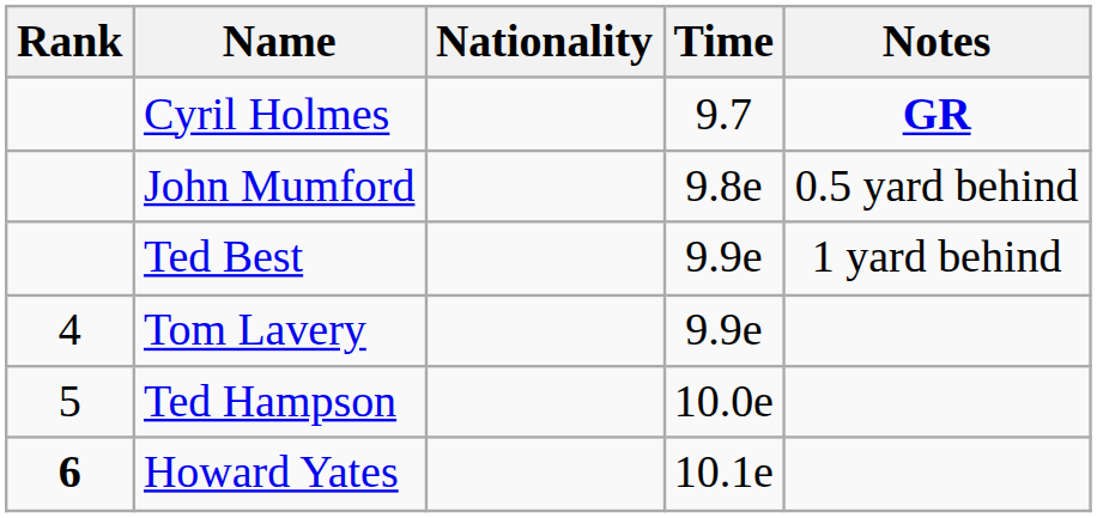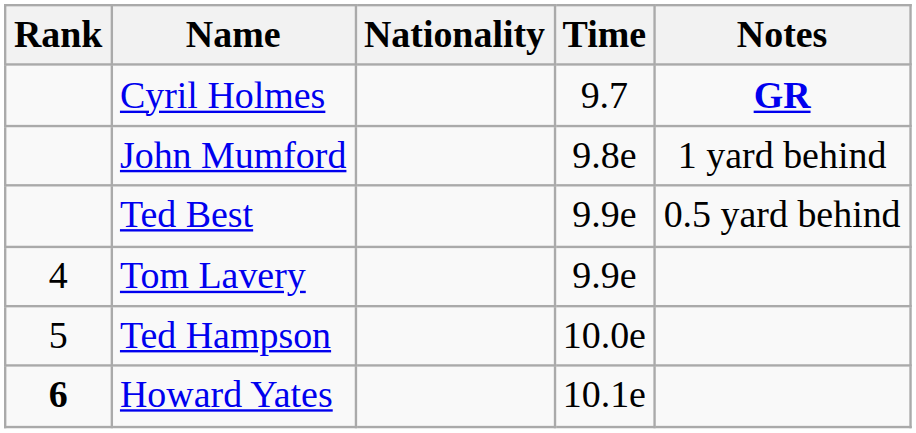 <table class="wikitable sortable" style=" text-align:center">
 <tr>
 <th>Rank</th>
 <th>Name</th>
 <th>Nationality</th>
 <th>Time</th>
 <th>Notes</th>
 </tr>
 <tr>
 <td></td>
 <td align=left><a href='#'>Cyril Holmes</a></td>
 <td align=left></td>
 <td>9.7</td>
 <td><strong><a href='#'>GR</a></strong></td>
 </tr>
 <tr>
 <td></td>
 <td align=left><a href='#'>John Mumford</a></td>
 <td align=left></td>
 <td>9.8e</td>
-<td>0.5 yard behind</td>
+<td>1 yard behind</td>
 </tr>
 <tr>
 <td></td>
 <td align=left><a href='#'>Ted Best</a></td>
 <td align=left></td>
 <td>9.9e</td>
-<td>1 yard behind</td>
+<td>0.5 yard behind</td>
 </tr>
 <tr>
 <td>4</td>
 <td align=left><a href='#'>Tom Lavery</a></td>
 <td align=left></td>
 <td>9.9e</td>
 <td></td>
 </tr>
 <tr>
 <td>5</td>
 <td align=left><a href='#'>Ted Hampson</a></td>
 <td align=left></td>
 <td>10.0e</td>
 <td></td>
 </tr>
 <tr>
 <td><strong>6</strong></td>
 <td align=left><a href='#'>Howard Yates</a></td>
 <td align=left></td>
 <td>10.1e</td>
 <td></td>
 </tr>
 </table>
